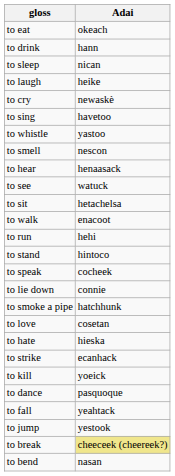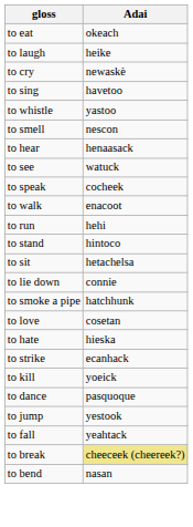 <table class="wikitable sortable" style="font-size: 85%">
 <tr>
 <th>gloss</th>
 <th>Adai</th>
 </tr>
 <tr>
 <td>to eat</td>
 <td>okeach</td>
-</tr>
-<tr>
-<td>to drink</td>
-<td>hann</td>
-</tr>
-<tr>
-<td>to sleep</td>
-<td>nican</td>
 </tr>
 <tr>
 <td>to laugh</td>
 <td>heike</td>
 </tr>
 <tr>
 <td>to cry</td>
 <td>newaskè</td>
 </tr>
 <tr>
 <td>to sing</td>
 <td>havetoo</td>
 </tr>
 <tr>
 <td>to whistle</td>
 <td>yastoo</td>
 </tr>
 <tr>
 <td>to smell</td>
 <td>nescon</td>
 </tr>
 <tr>
 <td>to hear</td>
 <td>henaasack</td>
 </tr>
 <tr>
 <td>to see</td>
 <td>watuck</td>
 </tr>
 <tr>
-<td>to sit</td>
-<td>hetachelsa</td>
+<td>to speak</td>
+<td>cocheek</td>
 </tr>
 <tr>
 <td>to walk</td>
 <td>enacoot</td>
 </tr>
 <tr>
 <td>to run</td>
 <td>hehi</td>
 </tr>
 <tr>
 <td>to stand</td>
 <td>hintoco</td>
 </tr>
 <tr>
-<td>to speak</td>
-<td>cocheek</td>
+<td>to sit</td>
+<td>hetachelsa</td>
 </tr>
 <tr>
 <td>to lie down</td>
 <td>connie</td>
 </tr>
 <tr>
 <td>to smoke a pipe</td>
 <td>hatchhunk</td>
 </tr>
 <tr>
 <td>to love</td>
 <td>cosetan</td>
 </tr>
 <tr>
 <td>to hate</td>
 <td>hieska</td>
 </tr>
 <tr>
 <td>to strike</td>
 <td>ecanhack</td>
 </tr>
 <tr>
 <td>to kill</td>
 <td>yoeick</td>
 </tr>
 <tr>
 <td>to dance</td>
 <td>pasquoque</td>
 </tr>
 <tr>
+<td>to jump</td>
+<td>yestook</td>
+</tr>
+<tr>
 <td>to fall</td>
 <td>yeahtack</td>
-</tr>
-<tr>
-<td>to jump</td>
-<td>yestook</td>
 </tr>
 <tr>
 <td>to break</td>
 <td style="background: khaki;">cheeceek (cheereek?)</td>
 </tr>
 <tr>
 <td>to bend</td>
 <td>nasan</td>
 </tr>
 </table>
